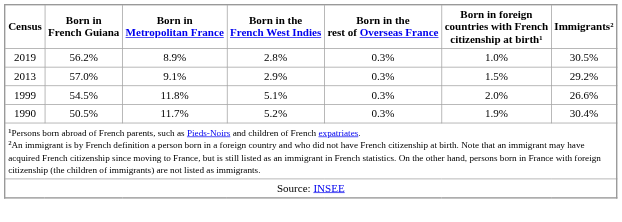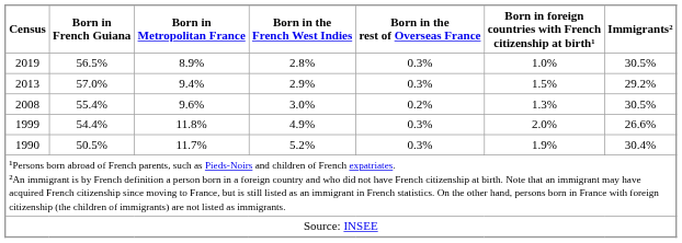 <table width="720" style="border: 2px solid #999" rules="all" cellspacing="0" cellpadding="4">
 <tr>
 <td align=center><strong>Census</strong></td>
 <td align=center><strong>Born in<br>French Guiana</strong></td>
 <td align=center><strong>Born in<br><a href='#'>Metropolitan France</a></strong></td>
 <td align=center><strong>Born in the<br><a href='#'>French West Indies</a></strong></td>
 <td align=center><strong>Born in the<br>rest of <a href='#'>Overseas France</a></strong></td>
 <td align=center><strong>Born in foreign<br>countries with French<br>citizenship at birth¹</strong></td>
 <td align=center><strong>Immigrants²</strong></td>
 </tr>
 <tr>
 <td align=center>2019</td>
-<td align=center>56.2%</td>
+<td align=center>56.5%</td>
 <td align=center>8.9%</td>
 <td align=center>2.8%</td>
 <td align=center>0.3%</td>
 <td align=center>1.0%</td>
 <td align=center>30.5%</td>
 </tr>
 <tr>
 <td align=center>2013</td>
 <td align=center>57.0%</td>
-<td align=center>9.1%</td>
+<td align=center>9.4%</td>
 <td align=center>2.9%</td>
 <td align=center>0.3%</td>
 <td align=center>1.5%</td>
 <td align=center>29.2%</td>
 </tr>
 <tr>
+<td align=center>2008</td>
+<td align=center>55.4%</td>
+<td align=center>9.6%</td>
+<td align=center>3.0%</td>
+<td align=center>0.2%</td>
+<td align=center>1.3%</td>
+<td align=center>30.5%</td>
+</tr>
+<tr>
 <td align=center>1999</td>
-<td align=center>54.5%</td>
+<td align=center>54.4%</td>
 <td align=center>11.8%</td>
-<td align=center>5.1%</td>
+<td align=center>4.9%</td>
 <td align=center>0.3%</td>
 <td align=center>2.0%</td>
 <td align=center>26.6%</td>
 </tr>
 <tr>
 <td align=center>1990</td>
 <td align=center>50.5%</td>
 <td align=center>11.7%</td>
 <td align=center>5.2%</td>
 <td align=center>0.3%</td>
 <td align=center>1.9%</td>
 <td align=center>30.4%</td>
 </tr>
 <tr>
 <td align=left colspan=7>¹<small>Persons born abroad of French parents, such as <a href='#'>Pieds-Noirs</a> and children of French <a href='#'>expatriates</a>.</small><br>²<small>An immigrant is by French definition a person born in a foreign country and who did not have French citizenship at birth. Note that an immigrant may have acquired French citizenship since moving to France, but is still listed as an immigrant in French statistics. On the other hand, persons born in France with foreign citizenship (the children of immigrants) are not listed as immigrants.</small></td>
 </tr>
 <tr>
 <td align=center colspan=7>Source: <a href='#'>INSEE</a></td>
 </tr>
 </table>
